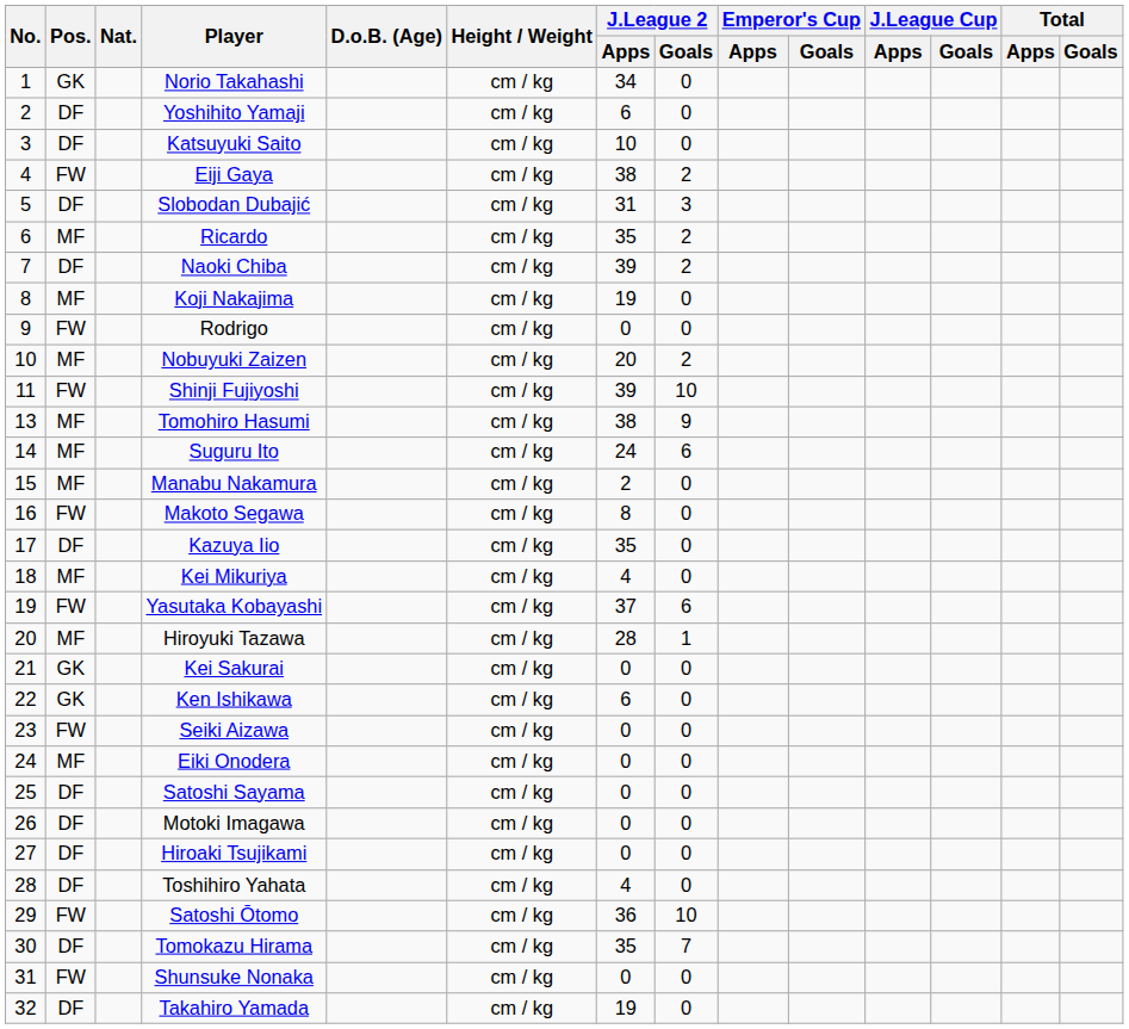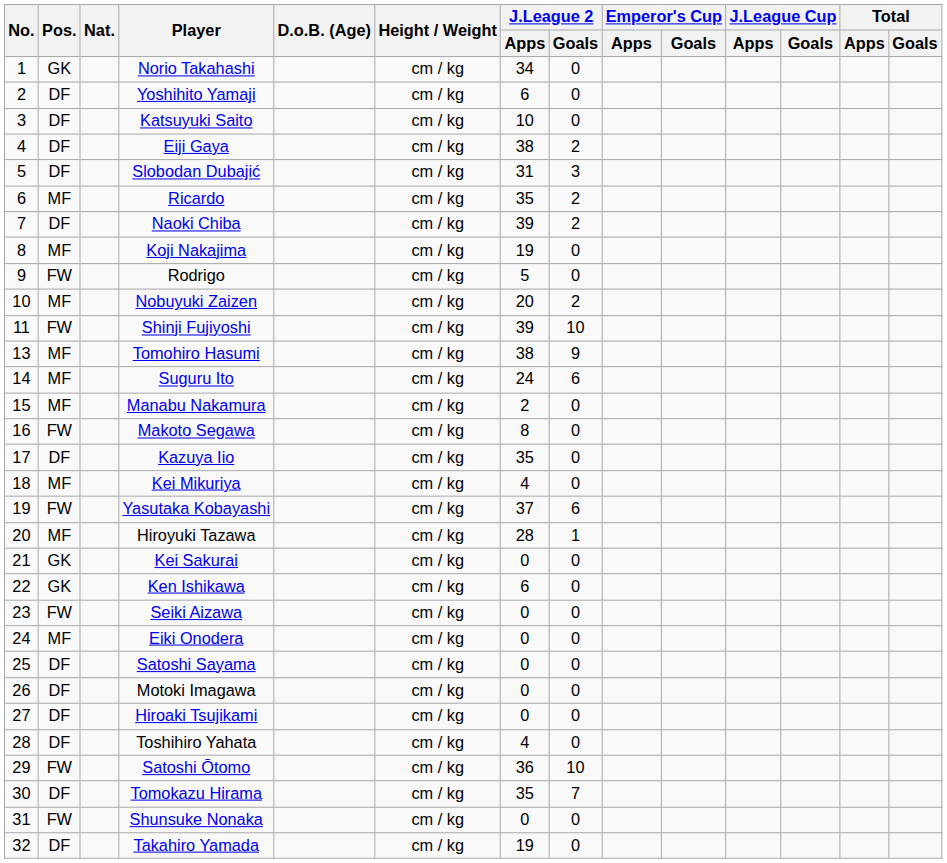 <table class="wikitable" style="text-align:center;">
 <tr>
 <th rowspan="2">No.</th>
 <th rowspan="2">Pos.</th>
 <th rowspan="2">Nat.</th>
 <th rowspan="2">Player</th>
 <th rowspan="2">D.o.B. (Age)</th>
 <th rowspan="2">Height / Weight</th>
 <th colspan="2"><a href='#'>J.League 2</a></th>
 <th colspan="2"><a href='#'>Emperor's Cup</a></th>
 <th colspan="2"><a href='#'>J.League Cup</a></th>
 <th colspan="2">Total</th>
 </tr>
 <tr>
 <th>Apps</th>
 <th>Goals</th>
 <th>Apps</th>
 <th>Goals</th>
 <th>Apps</th>
 <th>Goals</th>
 <th>Apps</th>
 <th>Goals</th>
 </tr>
 <tr>
 <td>1</td>
 <td>GK</td>
 <td></td>
 <td><a href='#'>Norio Takahashi</a></td>
 <td></td>
 <td>cm / kg</td>
 <td>34</td>
 <td>0</td>
 <td></td>
 <td></td>
 <td></td>
 <td></td>
 <td></td>
 <td></td>
 </tr>
 <tr>
 <td>2</td>
 <td>DF</td>
 <td></td>
 <td><a href='#'>Yoshihito Yamaji</a></td>
 <td></td>
 <td>cm / kg</td>
 <td>6</td>
 <td>0</td>
 <td></td>
 <td></td>
 <td></td>
 <td></td>
 <td></td>
 <td></td>
 </tr>
 <tr>
 <td>3</td>
 <td>DF</td>
 <td></td>
 <td><a href='#'>Katsuyuki Saito</a></td>
 <td></td>
 <td>cm / kg</td>
 <td>10</td>
 <td>0</td>
 <td></td>
 <td></td>
 <td></td>
 <td></td>
 <td></td>
 <td></td>
 </tr>
 <tr>
 <td>4</td>
-<td>FW</td>
+<td>DF</td>
 <td></td>
 <td><a href='#'>Eiji Gaya</a></td>
 <td></td>
 <td>cm / kg</td>
 <td>38</td>
 <td>2</td>
 <td></td>
 <td></td>
 <td></td>
 <td></td>
 <td></td>
 <td></td>
 </tr>
 <tr>
 <td>5</td>
 <td>DF</td>
 <td></td>
 <td><a href='#'>Slobodan Dubajić</a></td>
 <td></td>
 <td>cm / kg</td>
 <td>31</td>
 <td>3</td>
 <td></td>
 <td></td>
 <td></td>
 <td></td>
 <td></td>
 <td></td>
 </tr>
 <tr>
 <td>6</td>
 <td>MF</td>
 <td></td>
 <td><a href='#'>Ricardo</a></td>
 <td></td>
 <td>cm / kg</td>
 <td>35</td>
 <td>2</td>
 <td></td>
 <td></td>
 <td></td>
 <td></td>
 <td></td>
 <td></td>
 </tr>
 <tr>
 <td>7</td>
 <td>DF</td>
 <td></td>
 <td><a href='#'>Naoki Chiba</a></td>
 <td></td>
 <td>cm / kg</td>
 <td>39</td>
 <td>2</td>
 <td></td>
 <td></td>
 <td></td>
 <td></td>
 <td></td>
 <td></td>
 </tr>
 <tr>
 <td>8</td>
 <td>MF</td>
 <td></td>
 <td><a href='#'>Koji Nakajima</a></td>
 <td></td>
 <td>cm / kg</td>
 <td>19</td>
 <td>0</td>
 <td></td>
 <td></td>
 <td></td>
 <td></td>
 <td></td>
 <td></td>
 </tr>
 <tr>
 <td>9</td>
 <td>FW</td>
 <td></td>
 <td>Rodrigo</td>
 <td></td>
 <td>cm / kg</td>
-<td>0</td>
+<td>5</td>
 <td>0</td>
 <td></td>
 <td></td>
 <td></td>
 <td></td>
 <td></td>
 <td></td>
 </tr>
 <tr>
 <td>10</td>
 <td>MF</td>
 <td></td>
 <td><a href='#'>Nobuyuki Zaizen</a></td>
 <td></td>
 <td>cm / kg</td>
 <td>20</td>
 <td>2</td>
 <td></td>
 <td></td>
 <td></td>
 <td></td>
 <td></td>
 <td></td>
 </tr>
 <tr>
 <td>11</td>
 <td>FW</td>
 <td></td>
 <td><a href='#'>Shinji Fujiyoshi</a></td>
 <td></td>
 <td>cm / kg</td>
 <td>39</td>
 <td>10</td>
 <td></td>
 <td></td>
 <td></td>
 <td></td>
 <td></td>
 <td></td>
 </tr>
 <tr>
 <td>13</td>
 <td>MF</td>
 <td></td>
 <td><a href='#'>Tomohiro Hasumi</a></td>
 <td></td>
 <td>cm / kg</td>
 <td>38</td>
 <td>9</td>
 <td></td>
 <td></td>
 <td></td>
 <td></td>
 <td></td>
 <td></td>
 </tr>
 <tr>
 <td>14</td>
 <td>MF</td>
 <td></td>
 <td><a href='#'>Suguru Ito</a></td>
 <td></td>
 <td>cm / kg</td>
 <td>24</td>
 <td>6</td>
 <td></td>
 <td></td>
 <td></td>
 <td></td>
 <td></td>
 <td></td>
 </tr>
 <tr>
 <td>15</td>
 <td>MF</td>
 <td></td>
 <td><a href='#'>Manabu Nakamura</a></td>
 <td></td>
 <td>cm / kg</td>
 <td>2</td>
 <td>0</td>
 <td></td>
 <td></td>
 <td></td>
 <td></td>
 <td></td>
 <td></td>
 </tr>
 <tr>
 <td>16</td>
 <td>FW</td>
 <td></td>
 <td><a href='#'>Makoto Segawa</a></td>
 <td></td>
 <td>cm / kg</td>
 <td>8</td>
 <td>0</td>
 <td></td>
 <td></td>
 <td></td>
 <td></td>
 <td></td>
 <td></td>
 </tr>
 <tr>
 <td>17</td>
 <td>DF</td>
 <td></td>
 <td><a href='#'>Kazuya Iio</a></td>
 <td></td>
 <td>cm / kg</td>
 <td>35</td>
 <td>0</td>
 <td></td>
 <td></td>
 <td></td>
 <td></td>
 <td></td>
 <td></td>
 </tr>
 <tr>
 <td>18</td>
 <td>MF</td>
 <td></td>
 <td><a href='#'>Kei Mikuriya</a></td>
 <td></td>
 <td>cm / kg</td>
 <td>4</td>
 <td>0</td>
 <td></td>
 <td></td>
 <td></td>
 <td></td>
 <td></td>
 <td></td>
 </tr>
 <tr>
 <td>19</td>
 <td>FW</td>
 <td></td>
 <td><a href='#'>Yasutaka Kobayashi</a></td>
 <td></td>
 <td>cm / kg</td>
 <td>37</td>
 <td>6</td>
 <td></td>
 <td></td>
 <td></td>
 <td></td>
 <td></td>
 <td></td>
 </tr>
 <tr>
 <td>20</td>
 <td>MF</td>
 <td></td>
 <td>Hiroyuki Tazawa</td>
 <td></td>
 <td>cm / kg</td>
 <td>28</td>
 <td>1</td>
 <td></td>
 <td></td>
 <td></td>
 <td></td>
 <td></td>
 <td></td>
 </tr>
 <tr>
 <td>21</td>
 <td>GK</td>
 <td></td>
 <td><a href='#'>Kei Sakurai</a></td>
 <td></td>
 <td>cm / kg</td>
 <td>0</td>
 <td>0</td>
 <td></td>
 <td></td>
 <td></td>
 <td></td>
 <td></td>
 <td></td>
 </tr>
 <tr>
 <td>22</td>
 <td>GK</td>
 <td></td>
 <td><a href='#'>Ken Ishikawa</a></td>
 <td></td>
 <td>cm / kg</td>
 <td>6</td>
 <td>0</td>
 <td></td>
 <td></td>
 <td></td>
 <td></td>
 <td></td>
 <td></td>
 </tr>
 <tr>
 <td>23</td>
 <td>FW</td>
 <td></td>
 <td><a href='#'>Seiki Aizawa</a></td>
 <td></td>
 <td>cm / kg</td>
 <td>0</td>
 <td>0</td>
 <td></td>
 <td></td>
 <td></td>
 <td></td>
 <td></td>
 <td></td>
 </tr>
 <tr>
 <td>24</td>
 <td>MF</td>
 <td></td>
 <td><a href='#'>Eiki Onodera</a></td>
 <td></td>
 <td>cm / kg</td>
 <td>0</td>
 <td>0</td>
 <td></td>
 <td></td>
 <td></td>
 <td></td>
 <td></td>
 <td></td>
 </tr>
 <tr>
 <td>25</td>
 <td>DF</td>
 <td></td>
 <td><a href='#'>Satoshi Sayama</a></td>
 <td></td>
 <td>cm / kg</td>
 <td>0</td>
 <td>0</td>
 <td></td>
 <td></td>
 <td></td>
 <td></td>
 <td></td>
 <td></td>
 </tr>
 <tr>
 <td>26</td>
 <td>DF</td>
 <td></td>
 <td>Motoki Imagawa</td>
 <td></td>
 <td>cm / kg</td>
 <td>0</td>
 <td>0</td>
 <td></td>
 <td></td>
 <td></td>
 <td></td>
 <td></td>
 <td></td>
 </tr>
 <tr>
 <td>27</td>
 <td>DF</td>
 <td></td>
 <td><a href='#'>Hiroaki Tsujikami</a></td>
 <td></td>
 <td>cm / kg</td>
 <td>0</td>
 <td>0</td>
 <td></td>
 <td></td>
 <td></td>
 <td></td>
 <td></td>
 <td></td>
 </tr>
 <tr>
 <td>28</td>
 <td>DF</td>
 <td></td>
 <td>Toshihiro Yahata</td>
 <td></td>
 <td>cm / kg</td>
 <td>4</td>
 <td>0</td>
 <td></td>
 <td></td>
 <td></td>
 <td></td>
 <td></td>
 <td></td>
 </tr>
 <tr>
 <td>29</td>
 <td>FW</td>
 <td></td>
 <td><a href='#'>Satoshi Ōtomo</a></td>
 <td></td>
 <td>cm / kg</td>
 <td>36</td>
 <td>10</td>
 <td></td>
 <td></td>
 <td></td>
 <td></td>
 <td></td>
 <td></td>
 </tr>
 <tr>
 <td>30</td>
 <td>DF</td>
 <td></td>
 <td><a href='#'>Tomokazu Hirama</a></td>
 <td></td>
 <td>cm / kg</td>
 <td>35</td>
 <td>7</td>
 <td></td>
 <td></td>
 <td></td>
 <td></td>
 <td></td>
 <td></td>
 </tr>
 <tr>
 <td>31</td>
 <td>FW</td>
 <td></td>
 <td><a href='#'>Shunsuke Nonaka</a></td>
 <td></td>
 <td>cm / kg</td>
 <td>0</td>
 <td>0</td>
 <td></td>
 <td></td>
 <td></td>
 <td></td>
 <td></td>
 <td></td>
 </tr>
 <tr>
 <td>32</td>
 <td>DF</td>
 <td></td>
 <td><a href='#'>Takahiro Yamada</a></td>
 <td></td>
 <td>cm / kg</td>
 <td>19</td>
 <td>0</td>
 <td></td>
 <td></td>
 <td></td>
 <td></td>
 <td></td>
 <td></td>
 </tr>
 </table>
